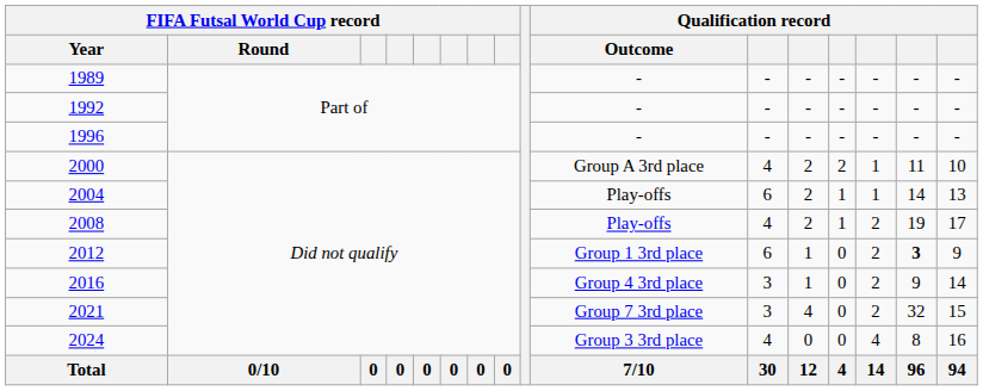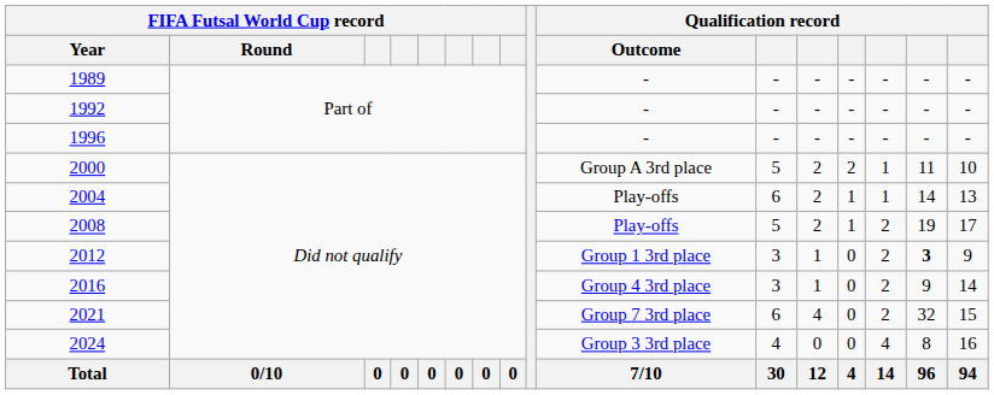 <table class="wikitable" width=50% style="text-align: center;font-size:90%;">
 <tr>
 <th colspan=8><a href='#'>FIFA Futsal World Cup</a> record</th>
 <th width=1% rowspan=13></th>
 <th colspan=7>Qualification record</th>
 </tr>
 <tr>
 <th width=125px>Year</th>
 <th width=150px>Round</th>
 <th></th>
 <th></th>
 <th></th>
 <th></th>
 <th></th>
 <th></th>
 <th>Outcome</th>
 <th></th>
 <th></th>
 <th></th>
 <th></th>
 <th></th>
 <th></th>
 </tr>
 <tr>
 <td> <a href='#'>1989</a></td>
 <td colspan=7 rowspan=3>Part of </td>
 <td>-</td>
 <td>-</td>
 <td>-</td>
 <td>-</td>
 <td>-</td>
 <td>-</td>
 <td>-</td>
 </tr>
 <tr - bgcolor=>
 <td> <a href='#'>1992</a></td>
 <td>-</td>
 <td>-</td>
 <td>-</td>
 <td>-</td>
 <td>-</td>
 <td>-</td>
 <td>-</td>
 </tr>
 <tr - bgcolor=>
 <td> <a href='#'>1996</a></td>
 <td>-</td>
 <td>-</td>
 <td>-</td>
 <td>-</td>
 <td>-</td>
 <td>-</td>
 <td>-</td>
 </tr>
 <tr - bgcolor=>
 <td> <a href='#'>2000</a></td>
 <td colspan=7 rowspan=7><em>Did not qualify</em></td>
 <td>Group A 3rd place</td>
-<td>4</td>
+<td>5</td>
 <td>2</td>
 <td>2</td>
 <td>1</td>
 <td>11</td>
 <td>10</td>
 </tr>
 <tr - bgcolor=>
 <td> <a href='#'>2004</a></td>
 <td>Play-offs</td>
 <td>6</td>
 <td>2</td>
 <td>1</td>
 <td>1</td>
 <td>14</td>
 <td>13</td>
 </tr>
 <tr - bgcolor=>
 <td> <a href='#'>2008</a></td>
 <td><a href='#'>Play-offs</a></td>
-<td>4</td>
+<td>5</td>
 <td>2</td>
 <td>1</td>
 <td>2</td>
 <td>19</td>
 <td>17</td>
 </tr>
 <tr - bgcolor=>
 <td> <a href='#'>2012</a></td>
 <td><a href='#'>Group 1 3rd place</a></td>
-<td>6</td>
+<td>3</td>
 <td>1</td>
 <td>0</td>
 <td>2</td>
 <td><strong>3</strong></td>
 <td>9</td>
 </tr>
 <tr - bgcolor=>
 <td> <a href='#'>2016</a></td>
 <td><a href='#'>Group 4 3rd place</a></td>
 <td>3</td>
 <td>1</td>
 <td>0</td>
 <td>2</td>
 <td>9</td>
 <td>14</td>
 </tr>
 <tr - bgcolor=>
 <td> <a href='#'>2021</a></td>
 <td><a href='#'>Group 7 3rd place</a></td>
-<td>3</td>
+<td>6</td>
 <td>4</td>
 <td>0</td>
 <td>2</td>
 <td>32</td>
 <td>15</td>
 </tr>
 <tr - bgcolor=>
 <td> <a href='#'>2024</a></td>
 <td><a href='#'>Group 3 3rd place</a></td>
 <td>4</td>
 <td>0</td>
 <td>0</td>
 <td>4</td>
 <td>8</td>
 <td>16</td>
 </tr>
 <tr>
 <th><strong>Total</strong></th>
 <th>0/10</th>
 <th>0</th>
 <th>0</th>
 <th>0</th>
 <th>0</th>
 <th>0</th>
 <th>0</th>
 <th>7/10</th>
 <th>30</th>
 <th>12</th>
 <th>4</th>
 <th>14</th>
 <th>96</th>
 <th>94</th>
 </tr>
 </table>
